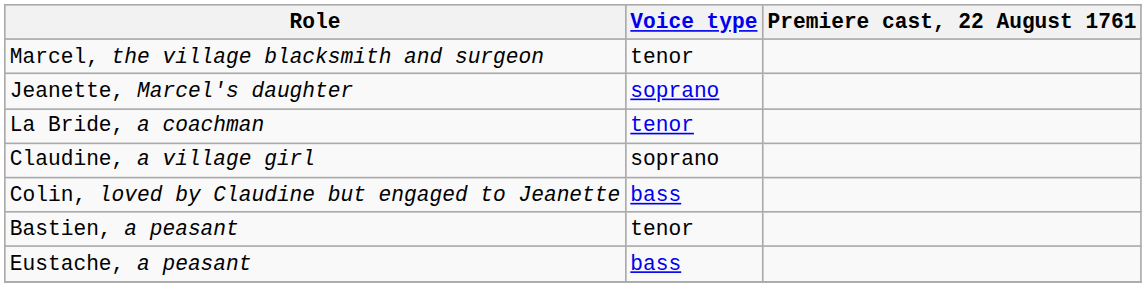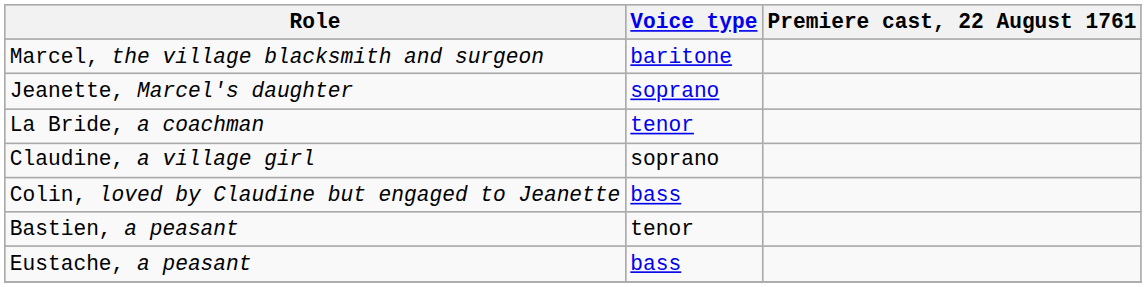 <table class="wikitable">
 <tr>
 <th>Role</th>
 <th><a href='#'>Voice type</a></th>
 <th>Premiere cast, 22 August 1761</th>
 </tr>
 <tr>
 <td>Marcel, <em>the village blacksmith and surgeon</em></td>
-<td>tenor</td>
+<td><a href='#'>baritone</a></td>
 <td></td>
 </tr>
 <tr>
 <td>Jeanette, <em>Marcel's daughter</em></td>
 <td><a href='#'>soprano</a></td>
 <td></td>
 </tr>
 <tr>
 <td>La Bride, <em>a coachman</em></td>
 <td><a href='#'>tenor</a></td>
 <td></td>
 </tr>
 <tr>
 <td>Claudine, <em>a village girl</em></td>
 <td>soprano</td>
 <td></td>
 </tr>
 <tr>
 <td>Colin, <em>loved by Claudine but engaged to Jeanette</em></td>
 <td><a href='#'>bass</a></td>
 <td></td>
 </tr>
 <tr>
 <td>Bastien, <em>a peasant</em></td>
 <td>tenor</td>
 <td></td>
 </tr>
 <tr>
 <td>Eustache, <em>a peasant</em></td>
 <td><a href='#'>bass</a></td>
 <td></td>
 </tr>
 <tr>
 </tr>
 </table>
